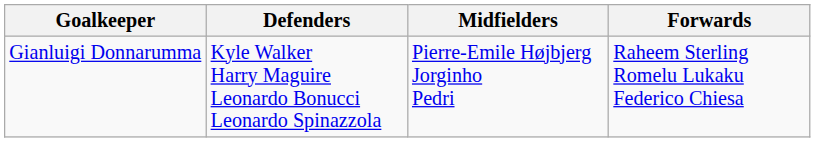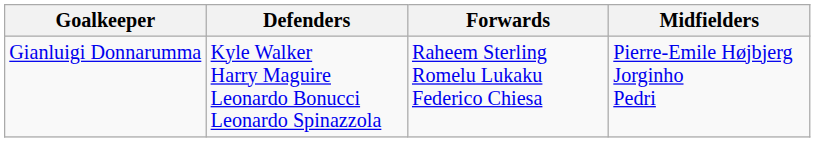 <table class="wikitable">
 <tr>
 <th style="width:25%">Goalkeeper</th>
 <th style="width:25%">Defenders</th>
+<th style="width:25%">Forwards</th>
 <th style="width:25%">Midfielders</th>
-<th style="width:25%">Forwards</th>
 </tr>
 <tr style="vertical-align:top">
 <td> <a href='#'>Gianluigi Donnarumma</a></td>
 <td> <a href='#'>Kyle Walker</a><br> <a href='#'>Harry Maguire</a><br> <a href='#'>Leonardo Bonucci</a><br> <a href='#'>Leonardo Spinazzola</a></td>
+<td> <a href='#'>Raheem Sterling</a><br> <a href='#'>Romelu Lukaku</a><br> <a href='#'>Federico Chiesa</a></td>
 <td> <a href='#'>Pierre-Emile Højbjerg</a><br> <a href='#'>Jorginho</a><br> <a href='#'>Pedri</a></td>
-<td> <a href='#'>Raheem Sterling</a><br> <a href='#'>Romelu Lukaku</a><br> <a href='#'>Federico Chiesa</a></td>
 </tr>
 </table>
